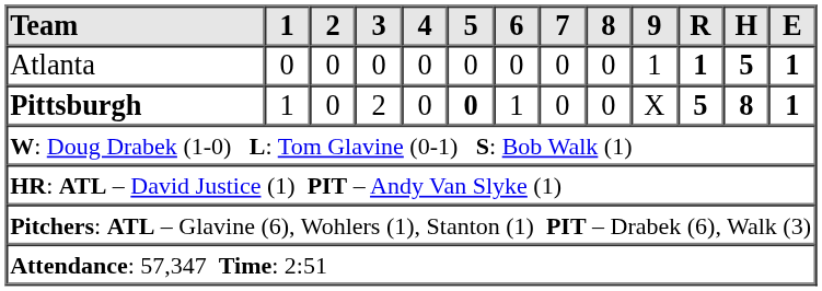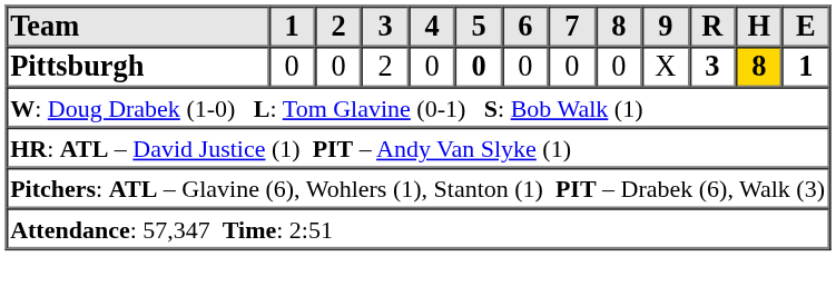 <table border=1 cellspacing=0 width=450 style="margin-left:3em;">
 <tr style="text-align:center; background-color:#e6e6e6;">
 <th align=left width=28%>Team</th>
 <th width=5%>1</th>
 <th width=5%>2</th>
 <th width=5%>3</th>
 <th width=5%>4</th>
 <th width=5%>5</th>
 <th width=5%>6</th>
 <th width=5%>7</th>
 <th width=5%>8</th>
 <th width=5%>9</th>
 <th width=5%>R</th>
 <th width=5%>H</th>
 <th width=5%>E</th>
 </tr>
 <tr style="text-align:center;">
-<td align=left>Atlanta</td>
+<td align=left><strong>Pittsburgh</strong></td>
 <td>0</td>
-<td>0</td>
-<td>0</td>
-<td>0</td>
-<td>0</td>
-<td>0</td>
-<td>0</td>
-<td>0</td>
-<td>1</td>
-<td><strong>1</strong></td>
-<td><strong>5</strong></td>
-<td><strong>1</strong></td>
-</tr>
-<tr style="text-align:center;">
-<td align=left><strong>Pittsburgh</strong></td>
-<td>1</td>
 <td>0</td>
 <td>2</td>
 <td>0</td>
 <td><strong>0</strong></td>
-<td>1</td>
+<td>0</td>
 <td>0</td>
 <td>0</td>
 <td>X</td>
-<td><strong>5</strong></td>
-<td><strong>8</strong></td>
+<td><strong>3</strong></td>
+<td style="background: gold;"><strong>8</strong></td>
 <td><strong>1</strong></td>
 </tr>
 <tr style="text-align:left;">
 <td colspan=13><small><strong>W</strong>: <a href='#'>Doug Drabek</a> (1-0)   <strong>L</strong>: <a href='#'>Tom Glavine</a> (0-1)   <strong>S</strong>: <a href='#'>Bob Walk</a> (1)</small></td>
 </tr>
 <tr style="text-align:left;">
 <td colspan=13><small><strong>HR</strong>: <strong>ATL</strong> – <a href='#'>David Justice</a> (1)  <strong>PIT</strong> – <a href='#'>Andy Van Slyke</a> (1)</small></td>
 </tr>
 <tr style="text-align:left;">
 <td colspan=13><small><strong>Pitchers</strong>: <strong>ATL</strong> – Glavine (6), Wohlers (1), Stanton (1)  <strong>PIT</strong> – Drabek (6), Walk (3)</small></td>
 </tr>
 <tr style="text-align:left;">
 <td colspan=13><small><strong>Attendance</strong>: 57,347  <strong>Time</strong>: 2:51</small></td>
 </tr>
 </table>
